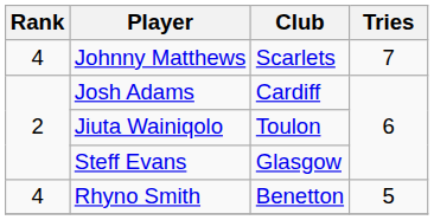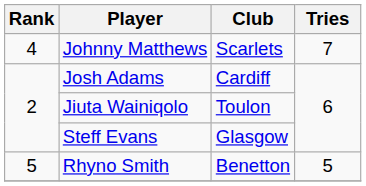 <table class="wikitable" style="text-align:center">
 <tr>
 <th>Rank</th>
 <th>Player</th>
 <th>Club</th>
 <th style="width:50px;">Tries</th>
 </tr>
 <tr>
 <td>4</td>
 <td align=left> <a href='#'>Johnny Matthews</a></td>
 <td align=left> <a href='#'>Scarlets</a></td>
 <td>7</td>
 </tr>
 <tr>
 <td rowspan=3>2</td>
 <td align=left> <a href='#'>Josh Adams</a></td>
 <td align=left> <a href='#'>Cardiff</a></td>
 <td rowspan=3>6</td>
 </tr>
 <tr>
 <td align=left> <a href='#'>Jiuta Wainiqolo</a></td>
 <td align=left> <a href='#'>Toulon</a></td>
 </tr>
 <tr>
 <td align=left> <a href='#'>Steff Evans</a></td>
 <td align=left> <a href='#'>Glasgow</a></td>
 </tr>
 <tr>
-<td>4</td>
+<td>5</td>
 <td align=left> <a href='#'>Rhyno Smith</a></td>
 <td align=left> <a href='#'>Benetton</a></td>
 <td>5</td>
 </tr>
 <tr>
 </tr>
 </table>
